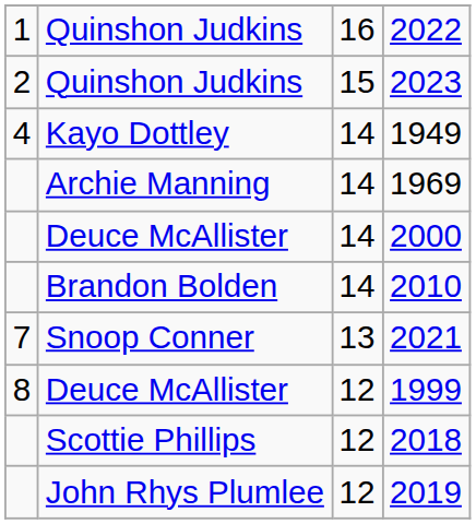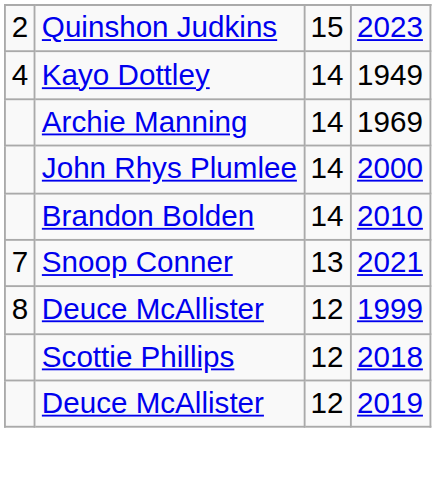 <table class="wikitable">
 <tr>
-</tr>
-<tr>
-<td>1</td>
-<td><a href='#'>Quinshon Judkins</a></td>
-<td>16</td>
-<td><a href='#'>2022</a></td>
 </tr>
 <tr>
 <td>2</td>
 <td><a href='#'>Quinshon Judkins</a></td>
 <td>15</td>
 <td><a href='#'>2023</a></td>
 </tr>
 <tr>
 <td>4</td>
 <td><a href='#'>Kayo Dottley</a></td>
 <td>14</td>
 <td>1949</td>
 </tr>
 <tr>
 <td></td>
 <td><a href='#'>Archie Manning</a></td>
 <td>14</td>
 <td>1969</td>
 </tr>
 <tr>
 <td></td>
-<td><a href='#'>Deuce McAllister</a></td>
+<td><a href='#'>John Rhys Plumlee</a></td>
 <td>14</td>
 <td><a href='#'>2000</a></td>
 </tr>
 <tr>
 <td></td>
 <td><a href='#'>Brandon Bolden</a></td>
 <td>14</td>
 <td><a href='#'>2010</a></td>
 </tr>
 <tr>
 <td>7</td>
 <td><a href='#'>Snoop Conner</a></td>
 <td>13</td>
 <td><a href='#'>2021</a></td>
 </tr>
 <tr>
 <td>8</td>
 <td><a href='#'>Deuce McAllister</a></td>
 <td>12</td>
 <td><a href='#'>1999</a></td>
 </tr>
 <tr>
 <td></td>
 <td><a href='#'>Scottie Phillips</a></td>
 <td>12</td>
 <td><a href='#'>2018</a></td>
 </tr>
 <tr>
 <td></td>
-<td><a href='#'>John Rhys Plumlee</a></td>
+<td><a href='#'>Deuce McAllister</a></td>
 <td>12</td>
 <td><a href='#'>2019</a></td>
 </tr>
 </table>
